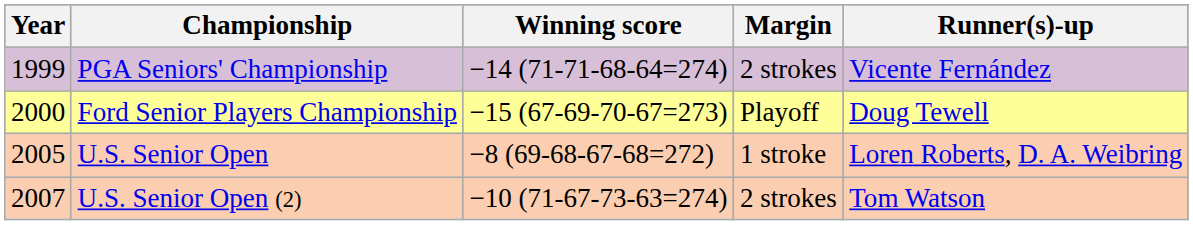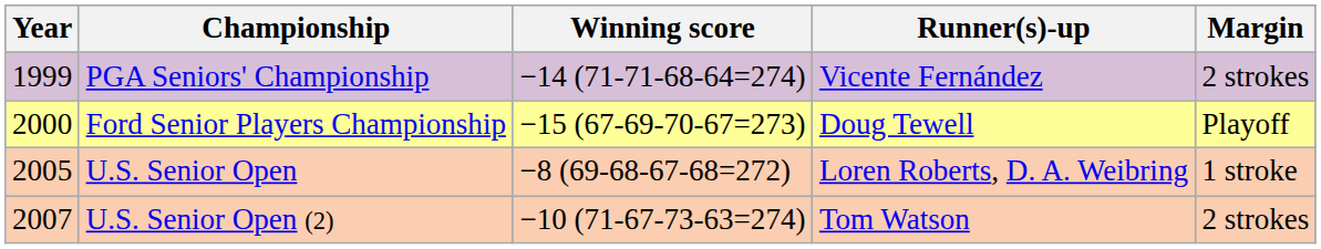 <table class="wikitable">
 <tr>
 <th>Year</th>
 <th>Championship</th>
 <th>Winning score</th>
+<th>Runner(s)-up</th>
 <th>Margin</th>
-<th>Runner(s)-up</th>
 </tr>
 <tr style="background:#D8BFD8;">
 <td>1999</td>
 <td><a href='#'>PGA Seniors' Championship</a></td>
 <td>−14 (71-71-68-64=274)</td>
+<td> <a href='#'>Vicente Fernández</a></td>
 <td>2 strokes</td>
-<td> <a href='#'>Vicente Fernández</a></td>
 </tr>
 <tr style="background:#FFFF99;">
 <td>2000</td>
 <td><a href='#'>Ford Senior Players Championship</a></td>
 <td>−15 (67-69-70-67=273)</td>
+<td> <a href='#'>Doug Tewell</a></td>
 <td>Playoff</td>
-<td> <a href='#'>Doug Tewell</a></td>
 </tr>
 <tr style="background:#FBCEB1;">
 <td>2005</td>
 <td><a href='#'>U.S. Senior Open</a></td>
 <td>−8 (69-68-67-68=272)</td>
+<td> <a href='#'>Loren Roberts</a>,  <a href='#'>D. A. Weibring</a></td>
 <td>1 stroke</td>
-<td> <a href='#'>Loren Roberts</a>,  <a href='#'>D. A. Weibring</a></td>
 </tr>
 <tr style="background:#FBCEB1;">
 <td>2007</td>
 <td><a href='#'>U.S. Senior Open</a> <small>(2)</small></td>
 <td>−10 (71-67-73-63=274)</td>
+<td> <a href='#'>Tom Watson</a></td>
 <td>2 strokes</td>
-<td> <a href='#'>Tom Watson</a></td>
 </tr>
 </table>
